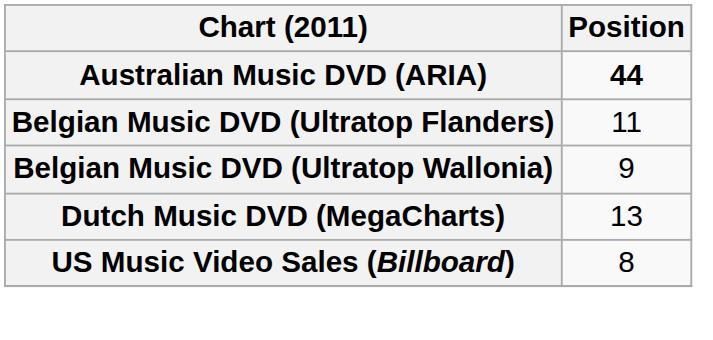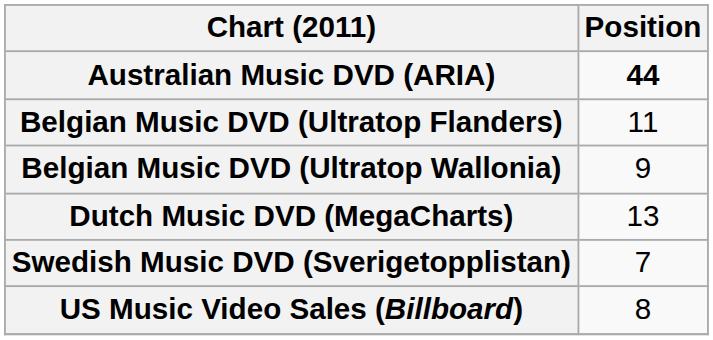 <table class="wikitable sortable plainrowheaders"  style="text-align:center;">
 <tr>
 <th>Chart (2011)</th>
 <th>Position</th>
 </tr>
 <tr>
 <th scope="row">Australian Music DVD (ARIA)</th>
 <td><strong>44</strong></td>
 </tr>
 <tr>
 <th scope="row">Belgian Music DVD (Ultratop Flanders)</th>
 <td>11</td>
 </tr>
 <tr>
 <th scope="row">Belgian Music DVD (Ultratop Wallonia)</th>
 <td>9</td>
 </tr>
 <tr>
 <th scope="row">Dutch Music DVD (MegaCharts)</th>
 <td>13</td>
 </tr>
 <tr>
+<th scope="row">Swedish Music DVD (Sverigetopplistan)</th>
+<td>7</td>
+</tr>
+<tr>
 <th scope="row">US Music Video Sales (<em>Billboard</em>)</th>
 <td>8</td>
 </tr>
 <tr>
 </tr>
 </table>
